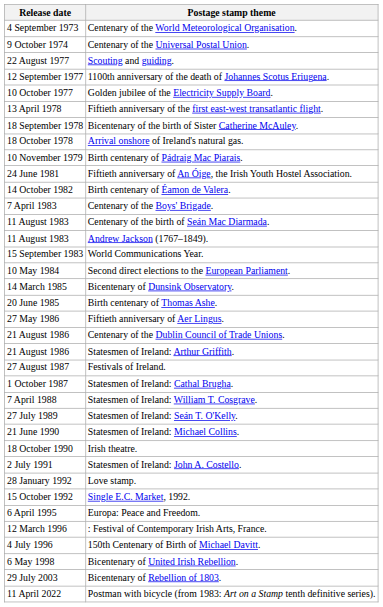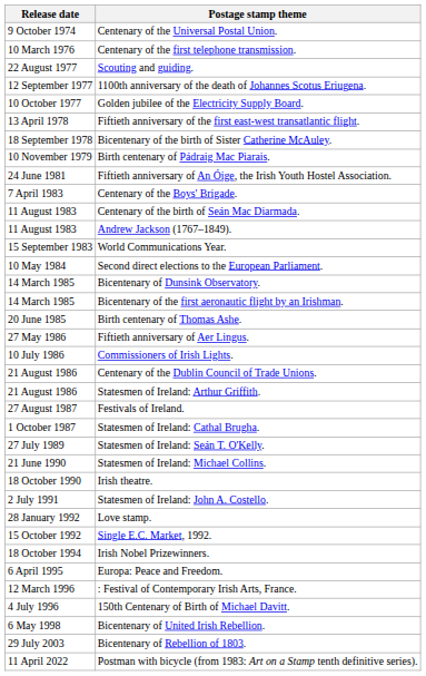 <table class="wikitable" style="border:1px; background:white; margin:1em auto 1em auto; padding-left:5px; font-size:85%;">
 <tr style="background:#f0f0f0;">
 <th>Release date</th>
 <th>Postage stamp theme</th>
 </tr>
 <tr>
-<td style="white-space: nowrap;">4 September 1973</td>
-<td>Centenary of the <a href='#'>World Meteorological Organisation</a>.</td>
+<td>9 October 1974</td>
+<td>Centenary of the <a href='#'>Universal Postal Union</a>.</td>
 </tr>
 <tr>
-<td>9 October 1974</td>
-<td>Centenary of the <a href='#'>Universal Postal Union</a>.</td>
+<td>10 March 1976</td>
+<td>Centenary of the <a href='#'>first telephone transmission</a>.</td>
 </tr>
 <tr>
 <td>22 August 1977</td>
 <td><a href='#'>Scouting</a> and <a href='#'>guiding</a>.</td>
 </tr>
 <tr>
 <td style="white-space: nowrap;">12 September 1977</td>
 <td>1100th anniversary of the death of <a href='#'>Johannes Scotus Eriugena</a>.</td>
 </tr>
 <tr>
 <td>10 October 1977</td>
 <td>Golden jubilee of the <a href='#'>Electricity Supply Board</a>.</td>
 </tr>
 <tr>
 <td>13 April 1978</td>
 <td>Fiftieth anniversary of the <a href='#'>first east-west transatlantic flight</a>.</td>
 </tr>
 <tr>
 <td>18 September 1978</td>
 <td>Bicentenary of the birth of Sister <a href='#'>Catherine McAuley</a>.</td>
 </tr>
 <tr>
-<td>18 October 1978</td>
-<td><a href='#'>Arrival onshore</a> of Ireland's natural gas.</td>
-</tr>
-<tr>
 <td>10 November 1979</td>
 <td>Birth centenary of <a href='#'>Pádraig Mac Piarais</a>.</td>
 </tr>
 <tr>
 <td>24 June 1981</td>
 <td>Fiftieth anniversary of <a href='#'>An Óige</a>, the Irish Youth Hostel Association.</td>
-</tr>
-<tr>
-<td>14 October 1982</td>
-<td>Birth centenary of <a href='#'>Éamon de Valera</a>.</td>
 </tr>
 <tr>
 <td>7 April 1983</td>
 <td>Centenary of the <a href='#'>Boys' Brigade</a>.</td>
 </tr>
 <tr>
 <td>11 August 1983</td>
 <td>Centenary of the birth of <a href='#'>Seán Mac Diarmada</a>.</td>
 </tr>
 <tr>
 <td>11 August 1983</td>
 <td><a href='#'>Andrew Jackson</a> (1767–1849).</td>
 </tr>
 <tr>
 <td>15 September 1983</td>
 <td>World Communications Year.</td>
 </tr>
 <tr>
 <td>10 May 1984</td>
 <td>Second direct elections to the <a href='#'>European Parliament</a>.</td>
 </tr>
 <tr>
 <td>14 March 1985</td>
 <td>Bicentenary of <a href='#'>Dunsink Observatory</a>.</td>
 </tr>
 <tr>
+<td>14 March 1985</td>
+<td>Bicentenary of the <a href='#'>first aeronautic flight by an Irishman</a>.</td>
+</tr>
+<tr>
 <td>20 June 1985</td>
 <td>Birth centenary of <a href='#'>Thomas Ashe</a>.</td>
 </tr>
 <tr>
 <td>27 May 1986</td>
 <td>Fiftieth anniversary of <a href='#'>Aer Lingus</a>.</td>
+</tr>
+<tr>
+<td>10 July 1986</td>
+<td><a href='#'>Commissioners of Irish Lights</a>.</td>
 </tr>
 <tr>
 <td>21 August 1986</td>
 <td>Centenary of the <a href='#'>Dublin Council of Trade Unions</a>.</td>
 </tr>
 <tr>
 <td>21 August 1986</td>
 <td>Statesmen of Ireland: <a href='#'>Arthur Griffith</a>.</td>
 </tr>
 <tr>
 <td>27 August 1987</td>
 <td>Festivals of Ireland.</td>
 </tr>
 <tr>
 <td>1 October 1987</td>
 <td>Statesmen of Ireland: <a href='#'>Cathal Brugha</a>.</td>
-</tr>
-<tr>
-<td>7 April 1988</td>
-<td>Statesmen of Ireland: <a href='#'>William T. Cosgrave</a>.</td>
 </tr>
 <tr>
 <td>27 July 1989</td>
 <td>Statesmen of Ireland: <a href='#'>Seán T. O'Kelly</a>.</td>
 </tr>
 <tr>
 <td>21 June 1990</td>
 <td>Statesmen of Ireland: <a href='#'>Michael Collins</a>.</td>
 </tr>
 <tr>
 <td>18 October 1990</td>
 <td>Irish theatre.</td>
 </tr>
 <tr>
 <td>2 July 1991</td>
 <td>Statesmen of Ireland: <a href='#'>John A. Costello</a>.</td>
 </tr>
 <tr>
 <td>28 January 1992</td>
 <td>Love stamp.</td>
 </tr>
 <tr>
 <td>15 October 1992</td>
 <td><a href='#'>Single E.C. Market</a>, 1992.</td>
 </tr>
 <tr>
+<td>18 October 1994</td>
+<td>Irish Nobel Prizewinners.</td>
+</tr>
+<tr>
 <td>6 April 1995</td>
 <td>Europa: Peace and Freedom.</td>
 </tr>
 <tr>
 <td>12 March 1996</td>
 <td>: Festival of Contemporary Irish Arts, France.</td>
 </tr>
 <tr>
 <td>4 July 1996</td>
 <td>150th Centenary of Birth of <a href='#'>Michael Davitt</a>.</td>
 </tr>
 <tr>
 <td>6 May 1998</td>
 <td>Bicentenary of <a href='#'>United Irish Rebellion</a>.</td>
 </tr>
 <tr>
 <td>29 July 2003</td>
 <td>Bicentenary of <a href='#'>Rebellion of 1803</a>.</td>
 </tr>
 <tr>
 <td>11 April 2022</td>
 <td>Postman with bicycle (from 1983: <em>Art on a Stamp</em> tenth definitive series).</td>
 </tr>
 </table>
